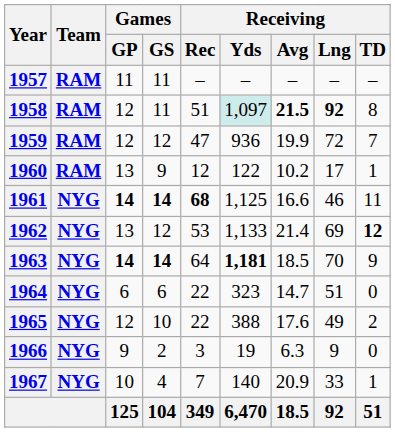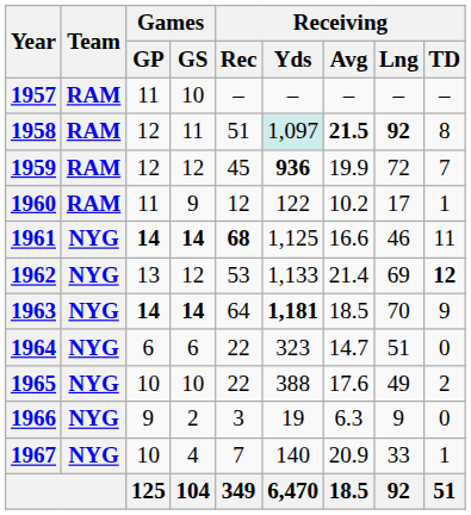 <table class="wikitable" style="text-align:center;">
 <tr>
 <th rowspan="2">Year</th>
 <th rowspan="2">Team</th>
 <th colspan="2">Games</th>
 <th colspan="5">Receiving</th>
 </tr>
 <tr>
 <th>GP</th>
 <th>GS</th>
 <th>Rec</th>
 <th>Yds</th>
 <th>Avg</th>
 <th>Lng</th>
 <th>TD</th>
 </tr>
 <tr>
 <th><a href='#'>1957</a></th>
 <th><a href='#'>RAM</a></th>
 <td>11</td>
-<td>11</td>
+<td>10</td>
 <td>–</td>
 <td>–</td>
 <td>–</td>
 <td>–</td>
 <td>–</td>
 </tr>
 <tr>
 <th><a href='#'>1958</a></th>
 <th><a href='#'>RAM</a></th>
 <td>12</td>
 <td>11</td>
 <td>51</td>
 <td style="background:#cfecec;">1,097</td>
 <td><strong>21.5</strong></td>
 <td><strong>92</strong></td>
 <td>8</td>
 </tr>
 <tr>
 <th><a href='#'>1959</a></th>
 <th><a href='#'>RAM</a></th>
 <td>12</td>
 <td>12</td>
-<td>47</td>
-<td>936</td>
+<td>45</td>
+<td><strong>936</strong></td>
 <td>19.9</td>
 <td>72</td>
 <td>7</td>
 </tr>
 <tr>
 <th><a href='#'>1960</a></th>
 <th><a href='#'>RAM</a></th>
-<td>13</td>
+<td>11</td>
 <td>9</td>
 <td>12</td>
 <td>122</td>
 <td>10.2</td>
 <td>17</td>
 <td>1</td>
 </tr>
 <tr>
 <th><a href='#'>1961</a></th>
 <th><a href='#'>NYG</a></th>
 <td><strong>14</strong></td>
 <td><strong>14</strong></td>
 <td><strong>68</strong></td>
 <td>1,125</td>
 <td>16.6</td>
 <td>46</td>
 <td>11</td>
 </tr>
 <tr>
 <th><a href='#'>1962</a></th>
 <th><a href='#'>NYG</a></th>
 <td>13</td>
 <td>12</td>
 <td>53</td>
 <td>1,133</td>
 <td>21.4</td>
 <td>69</td>
 <td><strong>12</strong></td>
 </tr>
 <tr>
 <th><a href='#'>1963</a></th>
 <th><a href='#'>NYG</a></th>
 <td><strong>14</strong></td>
 <td><strong>14</strong></td>
 <td>64</td>
 <td><strong>1,181</strong></td>
 <td>18.5</td>
 <td>70</td>
 <td>9</td>
 </tr>
 <tr>
 <th><a href='#'>1964</a></th>
 <th><a href='#'>NYG</a></th>
 <td>6</td>
 <td>6</td>
 <td>22</td>
 <td>323</td>
 <td>14.7</td>
 <td>51</td>
 <td>0</td>
 </tr>
 <tr>
 <th><a href='#'>1965</a></th>
 <th><a href='#'>NYG</a></th>
-<td>12</td>
+<td>10</td>
 <td>10</td>
 <td>22</td>
 <td>388</td>
 <td>17.6</td>
 <td>49</td>
 <td>2</td>
 </tr>
 <tr>
 <th><a href='#'>1966</a></th>
 <th><a href='#'>NYG</a></th>
 <td>9</td>
 <td>2</td>
 <td>3</td>
 <td>19</td>
 <td>6.3</td>
 <td>9</td>
 <td>0</td>
 </tr>
 <tr>
 <th><a href='#'>1967</a></th>
 <th><a href='#'>NYG</a></th>
 <td>10</td>
 <td>4</td>
 <td>7</td>
 <td>140</td>
 <td>20.9</td>
 <td>33</td>
 <td>1</td>
 </tr>
 <tr>
 <th colspan="2"></th>
 <th>125</th>
 <th>104</th>
 <th>349</th>
 <th>6,470</th>
 <th>18.5</th>
 <th>92</th>
 <th>51</th>
 </tr>
 </table>
